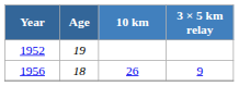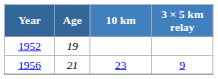 <table class="wikitable" style="font-size:95%; text-align:center; border:grey solid 1px; border-collapse:collapse; background:#ffffff;">
 <tr>
 <th style="background-color:#369; color:white; width:60px;"> Year </th>
 <th style="background-color:#369; color:white; width:40px;"> Age </th>
 <th style="background-color:#4180be; color:white; width:75px;"> 10 km </th>
 <th style="background-color:#4180be; color:white; width:75px;"> 3 × 5 km <br> relay </th>
 </tr>
 <tr>
 <td><a href='#'>1952</a></td>
 <td><em>19</em></td>
 <td><a href='#'></a></td>
 <td></td>
 </tr>
 <tr>
 <td><a href='#'>1956</a></td>
-<td><em>18</em></td>
-<td><a href='#'>26</a></td>
+<td><em>21</em></td>
+<td><a href='#'>23</a></td>
 <td><a href='#'>9</a></td>
 </tr>
 <tr>
 </tr>
 </table>
